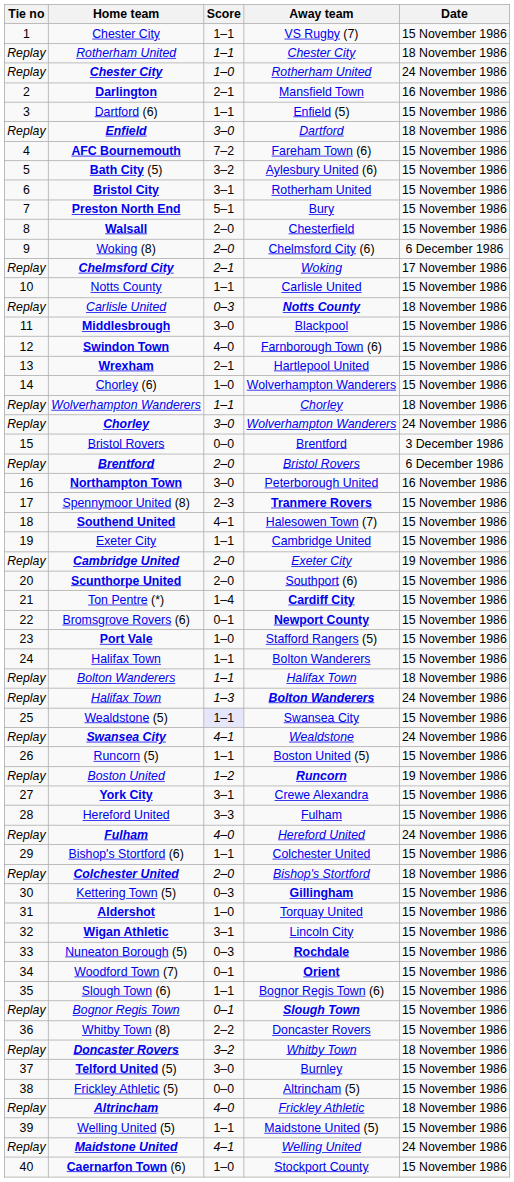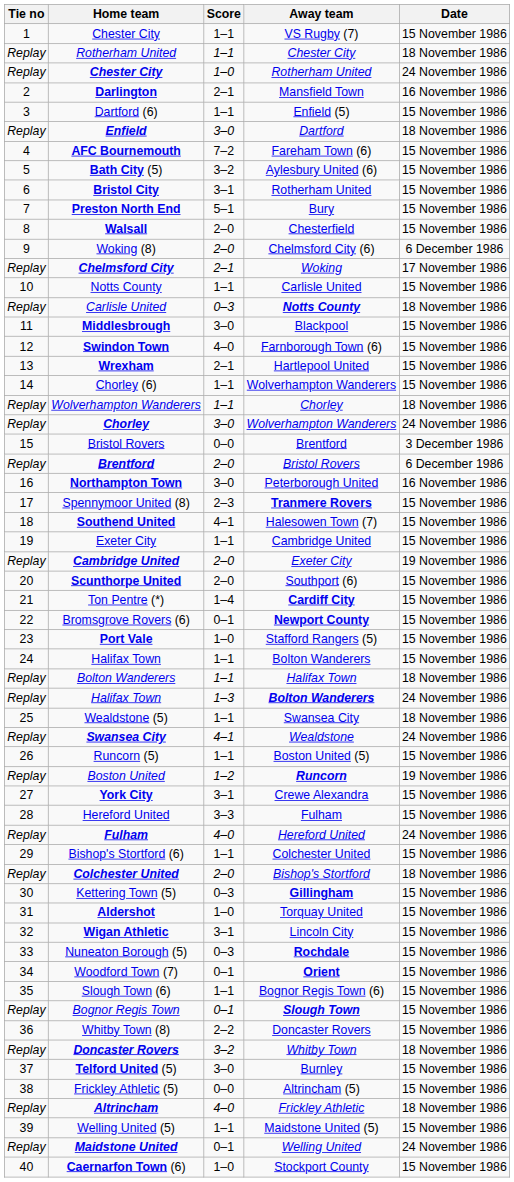 <table class="wikitable" style="text-align: center">
 <tr>
 <th>Tie no</th>
 <th>Home team</th>
 <th>Score</th>
 <th>Away team</th>
 <th>Date</th>
 </tr>
 <tr>
 <td>1</td>
 <td><a href='#'>Chester City</a></td>
 <td>1–1</td>
 <td><a href='#'>VS Rugby</a> (7)</td>
 <td>15 November 1986</td>
 </tr>
 <tr>
 <td><em>Replay</em></td>
 <td><em><a href='#'>Rotherham United</a></em></td>
 <td><em>1–1</em></td>
 <td><em><a href='#'>Chester City</a></em></td>
 <td>18 November 1986</td>
 </tr>
 <tr>
 <td><em>Replay</em></td>
 <td><strong><em><a href='#'>Chester City</a></em></strong></td>
 <td><em>1–0</em></td>
 <td><em><a href='#'>Rotherham United</a></em></td>
 <td>24 November 1986</td>
 </tr>
 <tr>
 <td>2</td>
 <td><strong><a href='#'>Darlington</a></strong></td>
 <td>2–1</td>
 <td><a href='#'>Mansfield Town</a></td>
 <td>16 November 1986</td>
 </tr>
 <tr>
 <td>3</td>
 <td><a href='#'>Dartford</a> (6)</td>
 <td>1–1</td>
 <td><a href='#'>Enfield</a> (5)</td>
 <td>15 November 1986</td>
 </tr>
 <tr>
 <td><em>Replay</em></td>
 <td><strong><em><a href='#'>Enfield</a></em></strong></td>
 <td><em>3–0</em></td>
 <td><em><a href='#'>Dartford</a></em></td>
 <td>18 November 1986</td>
 </tr>
 <tr>
 <td>4</td>
 <td><strong><a href='#'>AFC Bournemouth</a></strong></td>
 <td>7–2</td>
 <td><a href='#'>Fareham Town</a> (6)</td>
 <td>15 November 1986</td>
 </tr>
 <tr>
 <td>5</td>
 <td><strong><a href='#'>Bath City</a></strong> (5)</td>
 <td>3–2</td>
 <td><a href='#'>Aylesbury United</a> (6)</td>
 <td>15 November 1986</td>
 </tr>
 <tr>
 <td>6</td>
 <td><strong><a href='#'>Bristol City</a></strong></td>
 <td>3–1</td>
 <td><a href='#'>Rotherham United</a></td>
 <td>15 November 1986</td>
 </tr>
 <tr>
 <td>7</td>
 <td><strong><a href='#'>Preston North End</a></strong></td>
 <td>5–1</td>
 <td><a href='#'>Bury</a></td>
 <td>15 November 1986</td>
 </tr>
 <tr>
 <td>8</td>
 <td><strong><a href='#'>Walsall</a></strong></td>
 <td>2–0</td>
 <td><a href='#'>Chesterfield</a></td>
 <td>15 November 1986</td>
 </tr>
 <tr>
 <td>9</td>
 <td><a href='#'>Woking</a> (8)</td>
 <td><em>2–0</em></td>
 <td><a href='#'>Chelmsford City</a> (6)</td>
 <td>6 December 1986</td>
 </tr>
 <tr>
 <td><em>Replay</em></td>
 <td><strong><em><a href='#'>Chelmsford City</a></em></strong></td>
 <td><em>2–1</em></td>
 <td><em><a href='#'>Woking</a></em></td>
 <td>17 November 1986</td>
 </tr>
 <tr>
 <td>10</td>
 <td><a href='#'>Notts County</a></td>
 <td>1–1</td>
 <td><a href='#'>Carlisle United</a></td>
 <td>15 November 1986</td>
 </tr>
 <tr>
 <td><em>Replay</em></td>
 <td><em><a href='#'>Carlisle United</a></em></td>
 <td><em>0–3</em></td>
 <td><strong><em><a href='#'>Notts County</a></em></strong></td>
 <td>18 November 1986</td>
 </tr>
 <tr>
 <td>11</td>
 <td><strong><a href='#'>Middlesbrough</a></strong></td>
 <td>3–0</td>
 <td><a href='#'>Blackpool</a></td>
 <td>15 November 1986</td>
 </tr>
 <tr>
 <td>12</td>
 <td><strong><a href='#'>Swindon Town</a></strong></td>
 <td>4–0</td>
 <td><a href='#'>Farnborough Town</a> (6)</td>
 <td>15 November 1986</td>
 </tr>
 <tr>
 <td>13</td>
 <td><strong><a href='#'>Wrexham</a></strong></td>
 <td>2–1</td>
 <td><a href='#'>Hartlepool United</a></td>
 <td>15 November 1986</td>
 </tr>
 <tr>
 <td>14</td>
 <td><a href='#'>Chorley</a> (6)</td>
-<td>1–0</td>
+<td>1–1</td>
 <td><a href='#'>Wolverhampton Wanderers</a></td>
 <td>15 November 1986</td>
 </tr>
 <tr>
 <td><em>Replay</em></td>
 <td><em><a href='#'>Wolverhampton Wanderers</a></em></td>
 <td><em>1–1</em></td>
 <td><em><a href='#'>Chorley</a></em></td>
 <td>18 November 1986</td>
 </tr>
 <tr>
 <td><em>Replay</em></td>
 <td><strong><em><a href='#'>Chorley</a></em></strong></td>
 <td><em>3–0</em></td>
 <td><em><a href='#'>Wolverhampton Wanderers</a></em></td>
 <td>24 November 1986</td>
 </tr>
 <tr>
 <td>15</td>
 <td><a href='#'>Bristol Rovers</a></td>
 <td>0–0</td>
 <td><a href='#'>Brentford</a></td>
 <td>3 December 1986</td>
 </tr>
 <tr>
 <td><em>Replay</em></td>
 <td><strong><em><a href='#'>Brentford</a></em></strong></td>
 <td><em>2–0</em></td>
 <td><em><a href='#'>Bristol Rovers</a></em></td>
 <td>6 December 1986</td>
 </tr>
 <tr>
 <td>16</td>
 <td><strong><a href='#'>Northampton Town</a></strong></td>
 <td>3–0</td>
 <td><a href='#'>Peterborough United</a></td>
 <td>16 November 1986</td>
 </tr>
 <tr>
 <td>17</td>
 <td><a href='#'>Spennymoor United</a> (8)</td>
 <td>2–3</td>
 <td><strong><a href='#'>Tranmere Rovers</a></strong></td>
 <td>15 November 1986</td>
 </tr>
 <tr>
 <td>18</td>
 <td><strong><a href='#'>Southend United</a></strong></td>
 <td>4–1</td>
 <td><a href='#'>Halesowen Town</a> (7)</td>
 <td>15 November 1986</td>
 </tr>
 <tr>
 <td>19</td>
 <td><a href='#'>Exeter City</a></td>
 <td>1–1</td>
 <td><a href='#'>Cambridge United</a></td>
 <td>15 November 1986</td>
 </tr>
 <tr>
 <td><em>Replay</em></td>
 <td><strong><em><a href='#'>Cambridge United</a></em></strong></td>
 <td><em>2–0</em></td>
 <td><em><a href='#'>Exeter City</a></em></td>
 <td>19 November 1986</td>
 </tr>
 <tr>
 <td>20</td>
 <td><strong><a href='#'>Scunthorpe United</a></strong></td>
 <td>2–0</td>
 <td><a href='#'>Southport</a> (6)</td>
 <td>15 November 1986</td>
 </tr>
 <tr>
 <td>21</td>
 <td><a href='#'>Ton Pentre</a> (*)</td>
 <td>1–4</td>
 <td><strong><a href='#'>Cardiff City</a></strong></td>
 <td>15 November 1986</td>
 </tr>
 <tr>
 <td>22</td>
 <td><a href='#'>Bromsgrove Rovers</a> (6)</td>
 <td>0–1</td>
 <td><strong><a href='#'>Newport County</a></strong></td>
 <td>15 November 1986</td>
 </tr>
 <tr>
 <td>23</td>
 <td><strong><a href='#'>Port Vale</a></strong></td>
 <td>1–0</td>
 <td><a href='#'>Stafford Rangers</a> (5)</td>
 <td>15 November 1986</td>
 </tr>
 <tr>
 <td>24</td>
 <td><a href='#'>Halifax Town</a></td>
 <td>1–1</td>
 <td><a href='#'>Bolton Wanderers</a></td>
 <td>15 November 1986</td>
 </tr>
 <tr>
 <td><em>Replay</em></td>
 <td><em><a href='#'>Bolton Wanderers</a></em></td>
 <td><em>1–1</em></td>
 <td><em><a href='#'>Halifax Town</a></em></td>
 <td>18 November 1986</td>
 </tr>
 <tr>
 <td><em>Replay</em></td>
 <td><em><a href='#'>Halifax Town</a></em></td>
 <td><em>1–3</em></td>
 <td><strong><em><a href='#'>Bolton Wanderers</a></em></strong></td>
 <td>24 November 1986</td>
 </tr>
 <tr>
 <td>25</td>
 <td><a href='#'>Wealdstone</a> (5)</td>
-<td style="background: lavender;">1–1</td>
+<td>1–1</td>
 <td><a href='#'>Swansea City</a></td>
-<td>15 November 1986</td>
+<td>18 November 1986</td>
 </tr>
 <tr>
 <td><em>Replay</em></td>
 <td><strong><em><a href='#'>Swansea City</a></em></strong></td>
 <td><em>4–1</em></td>
 <td><em><a href='#'>Wealdstone</a></em></td>
 <td>24 November 1986</td>
 </tr>
 <tr>
 <td>26</td>
 <td><a href='#'>Runcorn</a> (5)</td>
 <td>1–1</td>
 <td><a href='#'>Boston United</a> (5)</td>
 <td>15 November 1986</td>
 </tr>
 <tr>
 <td><em>Replay</em></td>
 <td><em><a href='#'>Boston United</a></em></td>
 <td><em>1–2</em></td>
 <td><strong><em><a href='#'>Runcorn</a></em></strong></td>
 <td>19 November 1986</td>
 </tr>
 <tr>
 <td>27</td>
 <td><strong><a href='#'>York City</a></strong></td>
 <td>3–1</td>
 <td><a href='#'>Crewe Alexandra</a></td>
 <td>15 November 1986</td>
 </tr>
 <tr>
 <td>28</td>
 <td><a href='#'>Hereford United</a></td>
 <td>3–3</td>
 <td><a href='#'>Fulham</a></td>
 <td>15 November 1986</td>
 </tr>
 <tr>
 <td><em>Replay</em></td>
 <td><strong><em><a href='#'>Fulham</a></em></strong></td>
 <td><em>4–0</em></td>
 <td><em><a href='#'>Hereford United</a></em></td>
 <td>24 November 1986</td>
 </tr>
 <tr>
 <td>29</td>
 <td><a href='#'>Bishop's Stortford</a> (6)</td>
 <td>1–1</td>
 <td><a href='#'>Colchester United</a></td>
 <td>15 November 1986</td>
 </tr>
 <tr>
 <td><em>Replay</em></td>
 <td><strong><em><a href='#'>Colchester United</a></em></strong></td>
 <td><em>2–0</em></td>
 <td><em><a href='#'>Bishop's Stortford</a></em></td>
 <td>18 November 1986</td>
 </tr>
 <tr>
 <td>30</td>
 <td><a href='#'>Kettering Town</a> (5)</td>
 <td>0–3</td>
 <td><strong><a href='#'>Gillingham</a></strong></td>
 <td>15 November 1986</td>
 </tr>
 <tr>
 <td>31</td>
 <td><strong><a href='#'>Aldershot</a></strong></td>
 <td>1–0</td>
 <td><a href='#'>Torquay United</a></td>
 <td>15 November 1986</td>
 </tr>
 <tr>
 <td>32</td>
 <td><strong><a href='#'>Wigan Athletic</a></strong></td>
 <td>3–1</td>
 <td><a href='#'>Lincoln City</a></td>
 <td>15 November 1986</td>
 </tr>
 <tr>
 <td>33</td>
 <td><a href='#'>Nuneaton Borough</a> (5)</td>
 <td>0–3</td>
 <td><strong><a href='#'>Rochdale</a></strong></td>
 <td>15 November 1986</td>
 </tr>
 <tr>
 <td>34</td>
 <td><a href='#'>Woodford Town</a> (7)</td>
 <td>0–1</td>
 <td><strong><a href='#'>Orient</a></strong></td>
 <td>15 November 1986</td>
 </tr>
 <tr>
 <td>35</td>
 <td><a href='#'>Slough Town</a> (6)</td>
 <td>1–1</td>
 <td><a href='#'>Bognor Regis Town</a> (6)</td>
 <td>15 November 1986</td>
 </tr>
 <tr>
 <td><em>Replay</em></td>
 <td><em><a href='#'>Bognor Regis Town</a></em></td>
 <td><em>0–1</em></td>
 <td><strong><em><a href='#'>Slough Town</a></em></strong></td>
 <td>15 November 1986</td>
 </tr>
 <tr>
 <td>36</td>
 <td><a href='#'>Whitby Town</a> (8)</td>
 <td>2–2</td>
 <td><a href='#'>Doncaster Rovers</a></td>
 <td>15 November 1986</td>
 </tr>
 <tr>
 <td><em>Replay</em></td>
 <td><strong><em><a href='#'>Doncaster Rovers</a></em></strong></td>
 <td><em>3–2</em></td>
 <td><em><a href='#'>Whitby Town</a></em></td>
 <td>18 November 1986</td>
 </tr>
 <tr>
 <td>37</td>
 <td><strong><a href='#'>Telford United</a></strong> (5)</td>
 <td>3–0</td>
 <td><a href='#'>Burnley</a></td>
 <td>15 November 1986</td>
 </tr>
 <tr>
 <td>38</td>
 <td><a href='#'>Frickley Athletic</a> (5)</td>
 <td>0–0</td>
 <td><a href='#'>Altrincham</a> (5)</td>
 <td>15 November 1986</td>
 </tr>
 <tr>
 <td><em>Replay</em></td>
 <td><strong><em><a href='#'>Altrincham</a></em></strong></td>
 <td><em>4–0</em></td>
 <td><em><a href='#'>Frickley Athletic</a></em></td>
 <td>18 November 1986</td>
 </tr>
 <tr>
 <td>39</td>
 <td><a href='#'>Welling United</a> (5)</td>
 <td>1–1</td>
 <td><a href='#'>Maidstone United</a> (5)</td>
 <td>15 November 1986</td>
 </tr>
 <tr>
 <td><em>Replay</em></td>
 <td><strong><em><a href='#'>Maidstone United</a></em></strong></td>
-<td><em>4–1</em></td>
+<td>0–1</td>
 <td><em><a href='#'>Welling United</a></em></td>
 <td>24 November 1986</td>
 </tr>
 <tr>
 <td>40</td>
 <td><strong><a href='#'>Caernarfon Town</a></strong> (6)</td>
 <td>1–0</td>
 <td><a href='#'>Stockport County</a></td>
 <td>15 November 1986</td>
 </tr>
 </table>
